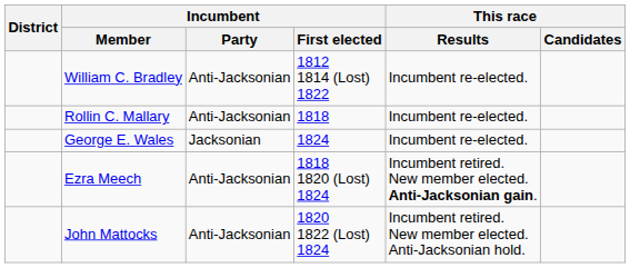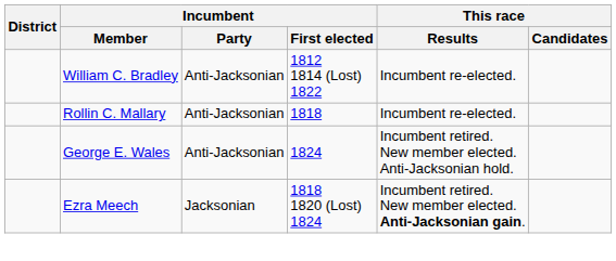 <table class=wikitable>
 <tr>
 <th rowspan=2>District</th>
 <th colspan=3>Incumbent</th>
 <th colspan=2>This race</th>
 </tr>
 <tr>
 <th>Member</th>
 <th>Party</th>
 <th>First elected</th>
 <th>Results</th>
 <th>Candidates</th>
 </tr>
 <tr>
 <td></td>
 <td><a href='#'>William C. Bradley</a></td>
 <td>Anti-Jacksonian</td>
 <td><a href='#'>1812</a><br>1814 (Lost)<br><a href='#'>1822</a></td>
 <td>Incumbent re-elected.</td>
 <td nowrap><strong></strong> <br><strong></strong> <br><strong></strong> </td>
 </tr>
 <tr>
 <td></td>
 <td><a href='#'>Rollin C. Mallary</a></td>
 <td>Anti-Jacksonian</td>
 <td><a href='#'>1818</a></td>
 <td>Incumbent re-elected.</td>
 <td nowrap></td>
 </tr>
 <tr>
 <td></td>
 <td><a href='#'>George E. Wales</a></td>
-<td>Jacksonian</td>
+<td>Anti-Jacksonian</td>
 <td><a href='#'>1824</a></td>
-<td>Incumbent re-elected.</td>
+<td>Incumbent retired.<br>New member elected.<br>Anti-Jacksonian hold.</td>
 <td nowrap></td>
 </tr>
 <tr>
 <td></td>
 <td><a href='#'>Ezra Meech</a></td>
-<td>Anti-Jacksonian</td>
+<td>Jacksonian</td>
 <td><a href='#'>1818</a><br>1820 (Lost)<br><a href='#'>1824</a></td>
 <td>Incumbent retired.<br>New member elected.<br><strong>Anti-Jacksonian gain</strong>.</td>
 <td nowrap><strong></strong> <br><strong></strong> <br><strong></strong> </td>
 </tr>
-<tr>
-<td></td>
-<td><a href='#'>John Mattocks</a></td>
-<td>Anti-Jacksonian</td>
-<td><a href='#'>1820</a><br>1822 (Lost)<br><a href='#'>1824</a></td>
-<td>Incumbent retired.<br>New member elected.<br>Anti-Jacksonian hold.</td>
-<td nowrap></td>
-</tr>
 </table>
